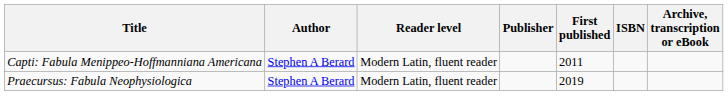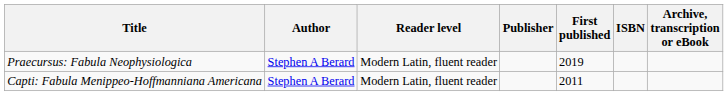 <table class="wikitable sortable" border="0">
 <tr>
 <th scope="col">Title</th>
 <th scope="col">Author</th>
 <th scope="col">Reader level</th>
 <th scope="col" class="unsortable">Publisher</th>
 <th scope="col">First<br>published</th>
 <th scope="col">ISBN</th>
 <th scope="col">Archive,<br>transcription<br>or eBook</th>
 </tr>
 <tr>
+<td><em>Praecursus: Fabula Neophysiologica</em></td>
+<td><a href='#'>Stephen A Berard</a></td>
+<td>Modern Latin, fluent reader</td>
+<td></td>
+<td>2019</td>
+<td></td>
+<td></td>
+</tr>
+<tr>
 <td><em>Capti: Fabula Menippeo-Hoffmanniana Americana</em></td>
 <td><a href='#'>Stephen A Berard</a></td>
 <td>Modern Latin, fluent reader</td>
 <td></td>
 <td>2011</td>
 <td></td>
 <td></td>
 </tr>
-<tr>
-<td><em>Praecursus: Fabula Neophysiologica</em></td>
-<td><a href='#'>Stephen A Berard</a></td>
-<td>Modern Latin, fluent reader</td>
-<td></td>
-<td>2019</td>
-<td></td>
-<td></td>
-</tr>
 </table>
